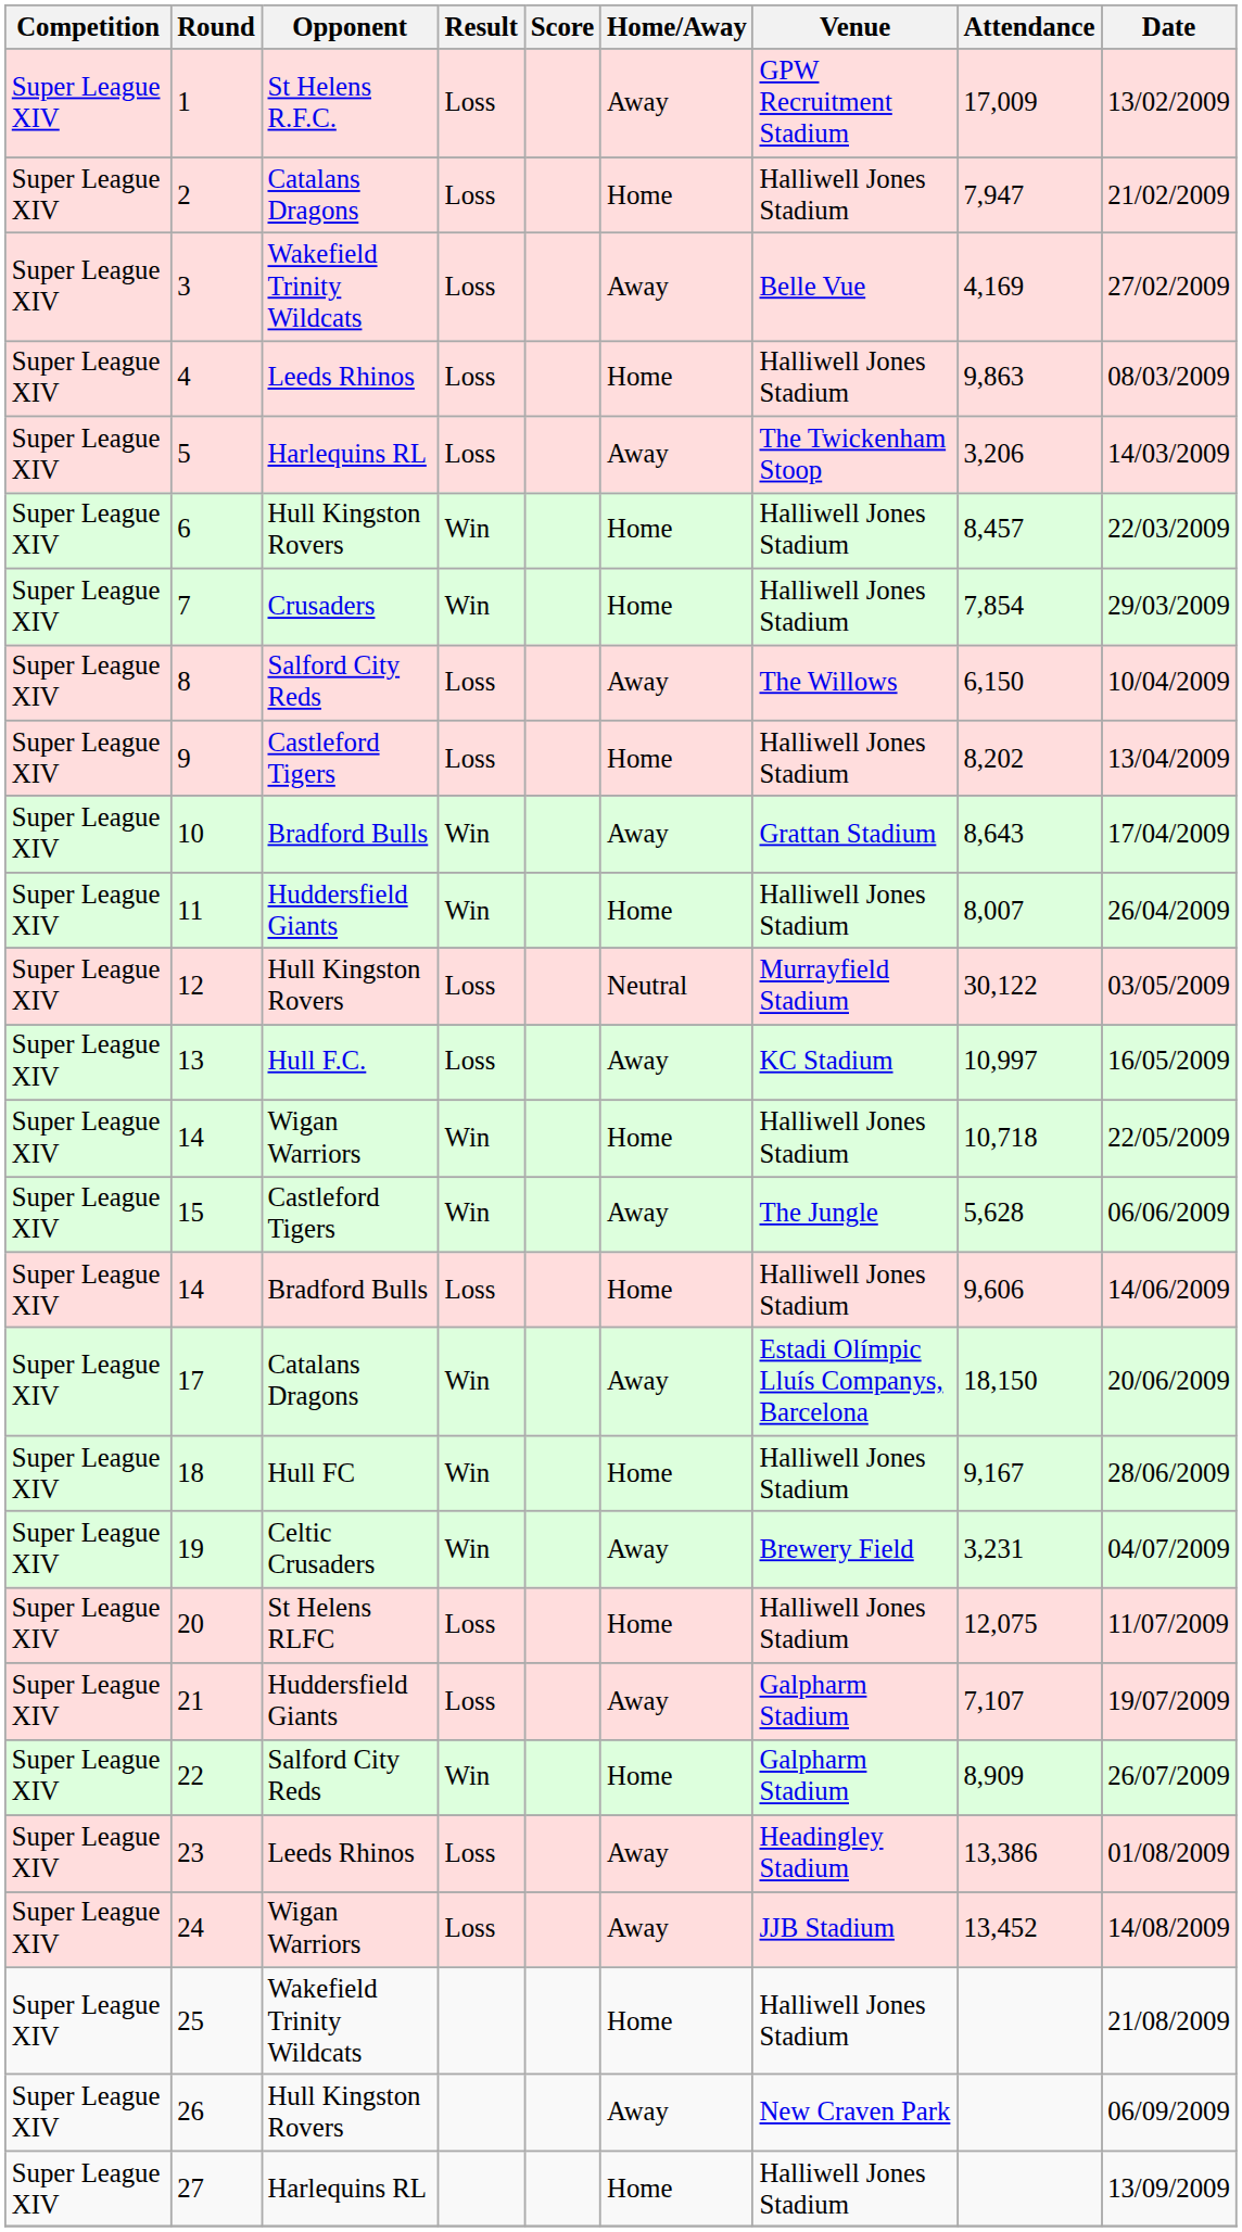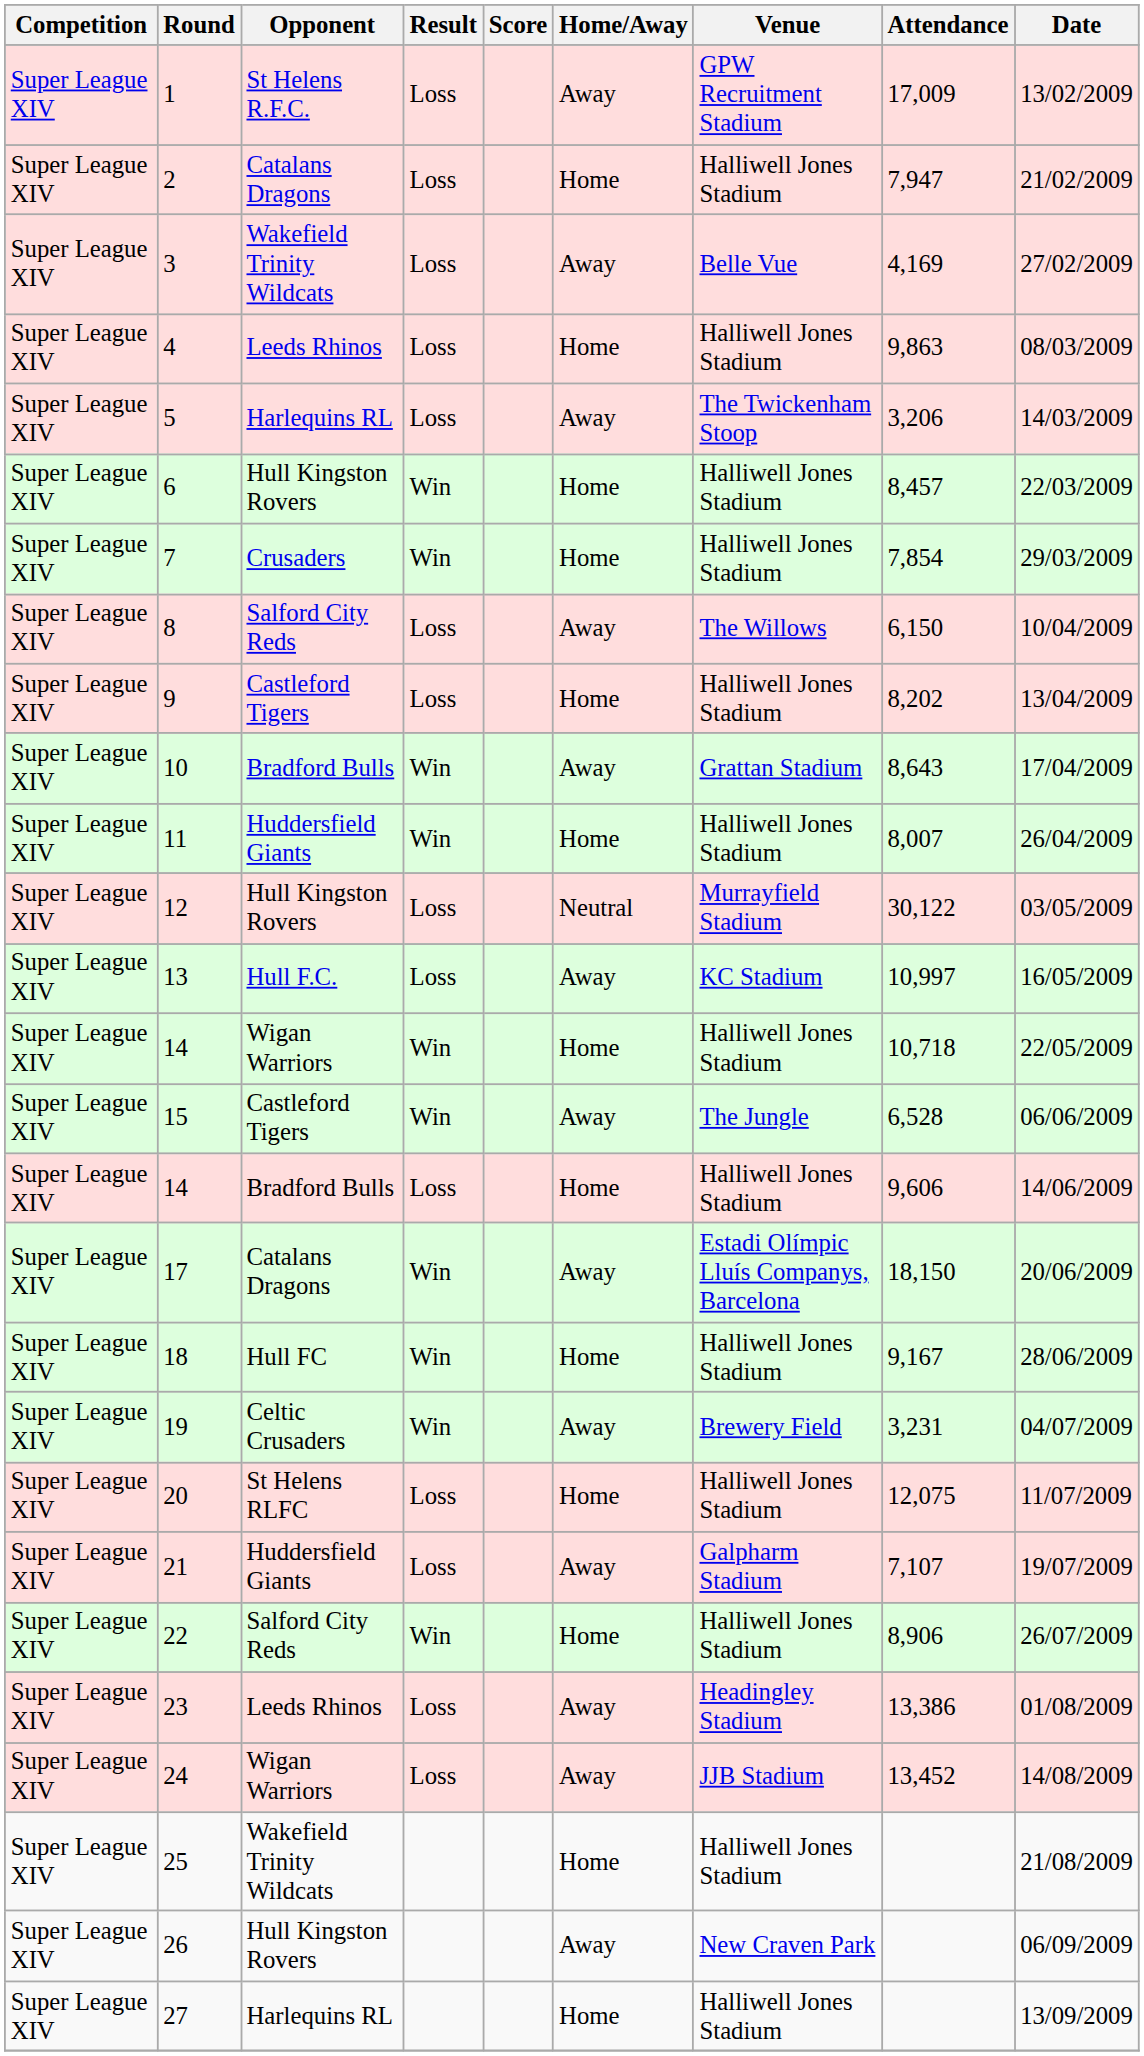 <table class="wikitable" style="font-size:85%;" width="100%">
 <tr>
 <th>Competition</th>
 <th>Round</th>
 <th>Opponent</th>
 <th>Result</th>
 <th>Score</th>
 <th>Home/Away</th>
 <th>Venue</th>
 <th>Attendance</th>
 <th>Date</th>
 </tr>
 <tr bgcolor="#ffdddd">
 <td><a href='#'>Super League XIV</a></td>
 <td>1</td>
 <td> <a href='#'>St Helens R.F.C.</a></td>
 <td>Loss</td>
 <td></td>
 <td>Away</td>
 <td><a href='#'>GPW Recruitment Stadium</a></td>
 <td>17,009</td>
 <td>13/02/2009</td>
 </tr>
 <tr bgcolor="#ffdddd">
 <td>Super League XIV</td>
 <td>2</td>
 <td> <a href='#'>Catalans Dragons</a></td>
 <td>Loss</td>
 <td></td>
 <td>Home</td>
 <td>Halliwell Jones Stadium</td>
 <td>7,947</td>
 <td>21/02/2009</td>
 </tr>
 <tr bgcolor="#ffdddd">
 <td>Super League XIV</td>
 <td>3</td>
 <td> <a href='#'>Wakefield Trinity Wildcats</a></td>
 <td>Loss</td>
 <td></td>
 <td>Away</td>
 <td><a href='#'>Belle Vue</a></td>
 <td>4,169</td>
 <td>27/02/2009</td>
 </tr>
 <tr bgcolor="#ffdddd">
 <td>Super League XIV</td>
 <td>4</td>
 <td> <a href='#'>Leeds Rhinos</a></td>
 <td>Loss</td>
 <td></td>
 <td>Home</td>
 <td>Halliwell Jones Stadium</td>
 <td>9,863</td>
 <td>08/03/2009</td>
 </tr>
 <tr bgcolor="#ffdddd">
 <td>Super League XIV</td>
 <td>5</td>
 <td> <a href='#'>Harlequins RL</a></td>
 <td>Loss</td>
 <td></td>
 <td>Away</td>
 <td><a href='#'>The Twickenham Stoop</a></td>
 <td>3,206</td>
 <td>14/03/2009</td>
 </tr>
 <tr bgcolor="#ddffdd">
 <td>Super League XIV</td>
 <td>6</td>
 <td> Hull Kingston Rovers</td>
 <td>Win</td>
 <td></td>
 <td>Home</td>
 <td>Halliwell Jones Stadium</td>
 <td>8,457</td>
 <td>22/03/2009</td>
 </tr>
 <tr bgcolor="#ddffdd">
 <td>Super League XIV</td>
 <td>7</td>
 <td> <a href='#'>Crusaders</a></td>
 <td>Win</td>
 <td></td>
 <td>Home</td>
 <td>Halliwell Jones Stadium</td>
 <td>7,854</td>
 <td>29/03/2009</td>
 </tr>
 <tr bgcolor="#ffdddd">
 <td>Super League XIV</td>
 <td>8</td>
 <td> <a href='#'>Salford City Reds</a></td>
 <td>Loss</td>
 <td></td>
 <td>Away</td>
 <td><a href='#'>The Willows</a></td>
 <td>6,150</td>
 <td>10/04/2009</td>
 </tr>
 <tr bgcolor="#ffdddd">
 <td>Super League XIV</td>
 <td>9</td>
 <td> <a href='#'>Castleford Tigers</a></td>
 <td>Loss</td>
 <td></td>
 <td>Home</td>
 <td>Halliwell Jones Stadium</td>
 <td>8,202</td>
 <td>13/04/2009</td>
 </tr>
 <tr bgcolor="#ddffdd">
 <td>Super League XIV</td>
 <td>10</td>
 <td> <a href='#'>Bradford Bulls</a></td>
 <td>Win</td>
 <td></td>
 <td>Away</td>
 <td><a href='#'>Grattan Stadium</a></td>
 <td>8,643</td>
 <td>17/04/2009</td>
 </tr>
 <tr bgcolor="#ddffdd">
 <td>Super League XIV</td>
 <td>11</td>
 <td> <a href='#'>Huddersfield Giants</a></td>
 <td>Win</td>
 <td></td>
 <td>Home</td>
 <td>Halliwell Jones Stadium</td>
 <td>8,007</td>
 <td>26/04/2009</td>
 </tr>
 <tr bgcolor="#ffdddd">
 <td>Super League XIV</td>
 <td>12</td>
 <td> Hull Kingston Rovers</td>
 <td>Loss</td>
 <td></td>
 <td>Neutral</td>
 <td><a href='#'>Murrayfield Stadium</a></td>
 <td>30,122</td>
 <td>03/05/2009</td>
 </tr>
 <tr bgcolor="#ddffdd">
 <td>Super League XIV</td>
 <td>13</td>
 <td> <a href='#'>Hull F.C.</a></td>
 <td>Loss</td>
 <td></td>
 <td>Away</td>
 <td><a href='#'>KC Stadium</a></td>
 <td>10,997</td>
 <td>16/05/2009</td>
 </tr>
 <tr bgcolor="#ddffdd">
 <td>Super League XIV</td>
 <td>14</td>
 <td> Wigan Warriors</td>
 <td>Win</td>
 <td></td>
 <td>Home</td>
 <td>Halliwell Jones Stadium</td>
 <td>10,718</td>
 <td>22/05/2009</td>
 </tr>
 <tr bgcolor="#ddffdd">
 <td>Super League XIV</td>
 <td>15</td>
 <td> Castleford Tigers</td>
 <td>Win</td>
 <td></td>
 <td>Away</td>
 <td><a href='#'>The Jungle</a></td>
-<td>5,628</td>
+<td>6,528</td>
 <td>06/06/2009</td>
 </tr>
 <tr bgcolor="#ffdddd">
 <td>Super League XIV</td>
 <td>14</td>
 <td> Bradford Bulls</td>
 <td>Loss</td>
 <td></td>
 <td>Home</td>
 <td>Halliwell Jones Stadium</td>
 <td>9,606</td>
 <td>14/06/2009</td>
 </tr>
 <tr bgcolor="#ddffdd">
 <td>Super League XIV</td>
 <td>17</td>
 <td> Catalans Dragons</td>
 <td>Win</td>
 <td></td>
 <td>Away</td>
 <td><a href='#'> Estadi Olímpic Lluís Companys, Barcelona</a></td>
 <td>18,150</td>
 <td>20/06/2009</td>
 </tr>
 <tr bgcolor="#ddffdd">
 <td>Super League XIV</td>
 <td>18</td>
 <td> Hull FC</td>
 <td>Win</td>
 <td></td>
 <td>Home</td>
 <td>Halliwell Jones Stadium</td>
 <td>9,167</td>
 <td>28/06/2009</td>
 </tr>
 <tr bgcolor="ddffdd">
 <td>Super League XIV</td>
 <td>19</td>
 <td> Celtic Crusaders</td>
 <td>Win</td>
 <td></td>
 <td>Away</td>
 <td><a href='#'>Brewery Field</a></td>
 <td>3,231</td>
 <td>04/07/2009</td>
 </tr>
 <tr bgcolor="#ffdddd">
 <td>Super League XIV</td>
 <td>20</td>
 <td> St Helens RLFC</td>
 <td>Loss</td>
 <td></td>
 <td>Home</td>
 <td>Halliwell Jones Stadium</td>
 <td>12,075</td>
 <td>11/07/2009</td>
 </tr>
 <tr bgcolor="#ffdddd">
 <td>Super League XIV</td>
 <td>21</td>
 <td> Huddersfield Giants</td>
 <td>Loss</td>
 <td></td>
 <td>Away</td>
 <td><a href='#'>Galpharm Stadium</a></td>
 <td>7,107</td>
 <td>19/07/2009</td>
 </tr>
 <tr bgcolor="#ddffdd">
 <td>Super League XIV</td>
 <td>22</td>
 <td> Salford City Reds</td>
 <td>Win</td>
 <td></td>
 <td>Home</td>
-<td><a href='#'>Galpharm Stadium</a></td>
-<td>8,909</td>
+<td>Halliwell Jones Stadium</td>
+<td>8,906</td>
 <td>26/07/2009</td>
 </tr>
 <tr bgcolor="#ffdddd">
 <td>Super League XIV</td>
 <td>23</td>
 <td> Leeds Rhinos</td>
 <td>Loss</td>
 <td></td>
 <td>Away</td>
 <td><a href='#'>Headingley Stadium</a></td>
 <td>13,386</td>
 <td>01/08/2009</td>
 </tr>
 <tr bgcolor="#ffdddd">
 <td>Super League XIV</td>
 <td>24</td>
 <td> Wigan Warriors</td>
 <td>Loss</td>
 <td></td>
 <td>Away</td>
 <td><a href='#'>JJB Stadium</a></td>
 <td>13,452</td>
 <td>14/08/2009</td>
 </tr>
 <tr>
 <td>Super League XIV</td>
 <td>25</td>
 <td> Wakefield Trinity Wildcats</td>
 <td></td>
 <td></td>
 <td>Home</td>
 <td>Halliwell Jones Stadium</td>
 <td></td>
 <td>21/08/2009</td>
 </tr>
 <tr>
 <td>Super League XIV</td>
 <td>26</td>
 <td> Hull Kingston Rovers</td>
 <td></td>
 <td></td>
 <td>Away</td>
 <td><a href='#'>New Craven Park</a></td>
 <td></td>
 <td>06/09/2009</td>
 </tr>
 <tr>
 <td>Super League XIV</td>
 <td>27</td>
 <td> Harlequins RL</td>
 <td></td>
 <td></td>
 <td>Home</td>
 <td>Halliwell Jones Stadium</td>
 <td></td>
 <td>13/09/2009</td>
 </tr>
 <tr>
 </tr>
 </table>
